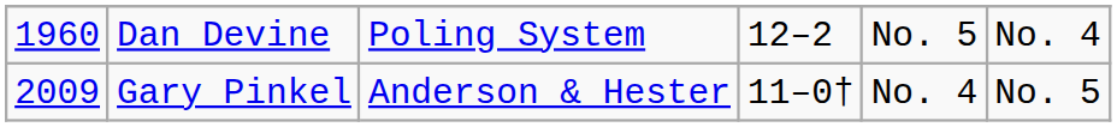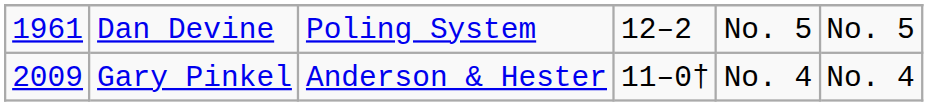 <table class="wikitable">
 <tr>
 </tr>
 <tr>
-<td><a href='#'>1960</a></td>
+<td><a href='#'>1961</a></td>
 <td><a href='#'>Dan Devine</a></td>
 <td><a href='#'>Poling System</a></td>
 <td>12–2</td>
 <td>No. 5</td>
-<td>No. 4</td>
+<td>No. 5</td>
 </tr>
 <tr>
 <td><a href='#'>2009</a></td>
 <td><a href='#'>Gary Pinkel</a></td>
 <td><a href='#'>Anderson & Hester</a></td>
 <td>11–0†</td>
 <td>No. 4</td>
-<td>No. 5</td>
+<td>No. 4</td>
 </tr>
 </table>
